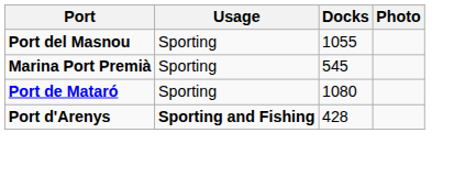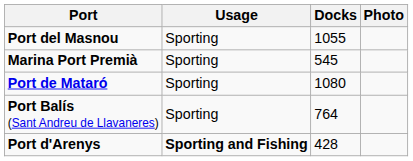 <table class="wikitable">
 <tr>
 <th>Port</th>
 <th>Usage</th>
 <th>Docks</th>
 <th>Photo</th>
 </tr>
 <tr>
 <td><strong>Port del Masnou</strong></td>
 <td>Sporting</td>
 <td>1055</td>
 <td></td>
 </tr>
 <tr>
 <td><strong>Marina Port Premià</strong></td>
 <td>Sporting</td>
 <td>545</td>
 <td></td>
 </tr>
 <tr>
 <td><strong><a href='#'>Port de Mataró</a></strong></td>
 <td>Sporting</td>
 <td>1080</td>
 <td></td>
 </tr>
 <tr>
+<td><strong>Port Balís</strong><br><small>(<a href='#'>Sant Andreu de Llavaneres</a>)</small></td>
+<td>Sporting</td>
+<td>764</td>
+<td></td>
+</tr>
+<tr>
 <td><strong>Port d'Arenys</strong></td>
 <td><strong>Sporting and Fishing</strong></td>
 <td>428</td>
 <td></td>
 </tr>
 </table>
